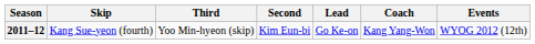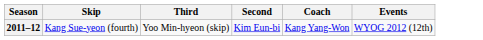 <table class="wikitable">
 <tr>
 <th scope="col">Season</th>
 <th scope="col">Skip</th>
 <th scope="col">Third</th>
 <th scope="col">Second</th>
-<th scope="col">Lead</th>
 <th scope="col">Coach</th>
 <th scope="col">Events</th>
 </tr>
 <tr>
 <th scope="row">2011–12</th>
 <td><a href='#'>Kang Sue-yeon</a> (fourth)</td>
 <td>Yoo Min-hyeon (skip)</td>
 <td><a href='#'>Kim Eun-bi</a></td>
-<td><a href='#'>Go Ke-on</a></td>
 <td><a href='#'>Kang Yang-Won</a></td>
 <td><a href='#'>WYOG 2012</a> (12th)</td>
 </tr>
 </table>
